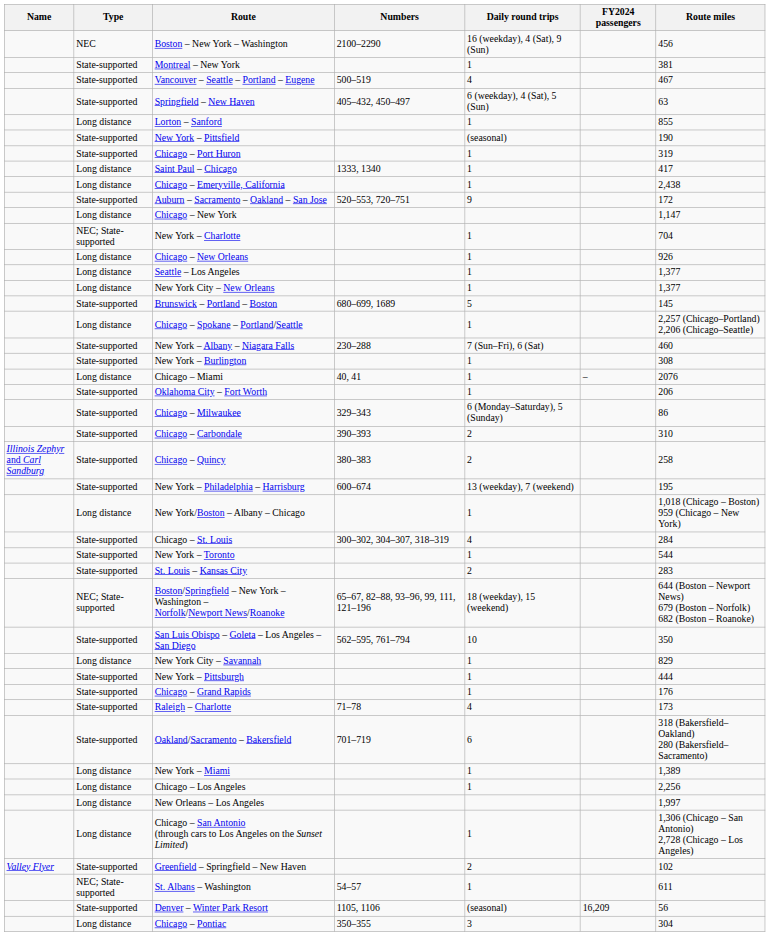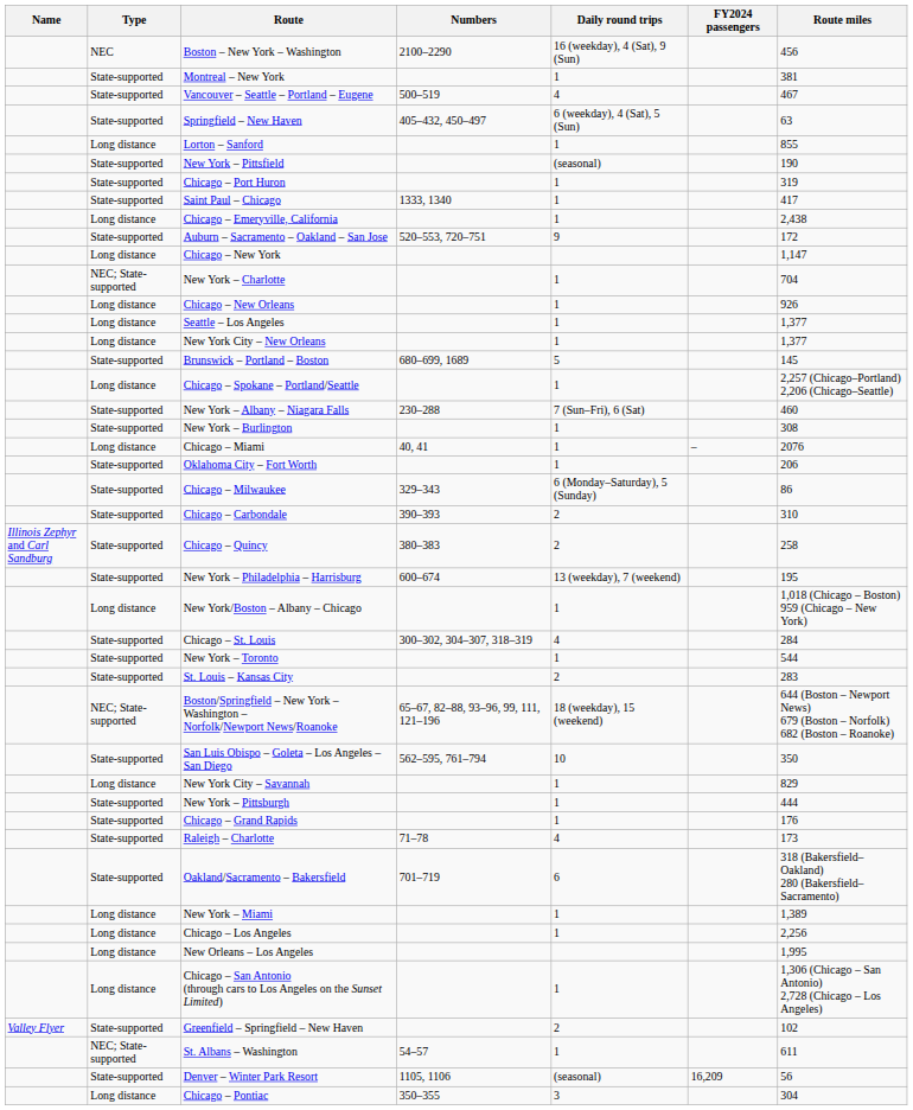 <table class="wikitable sortable">
 <tr>
 <th>Name</th>
 <th>Type</th>
 <th>Route </th>
 <th data-sort-type=number>Numbers</th>
 <th data-sort-type=number>Daily round trips</th>
 <th>FY2024 passengers</th>
 <th>Route miles</th>
 </tr>
 <tr>
 <td></td>
 <td>NEC</td>
 <td><a href='#'>Boston</a> – New York – Washington</td>
 <td>2100–2290</td>
 <td>16 (weekday), 4 (Sat), 9 (Sun)</td>
 <td></td>
 <td>456</td>
 </tr>
 <tr>
 <td></td>
 <td>State-supported</td>
 <td><a href='#'>Montreal</a> – New York</td>
 <td></td>
 <td>1</td>
 <td></td>
 <td>381</td>
 </tr>
 <tr>
 <td></td>
 <td>State-supported</td>
 <td><a href='#'>Vancouver</a> – <a href='#'>Seattle</a> – <a href='#'>Portland</a> – <a href='#'>Eugene</a></td>
 <td>500–519</td>
 <td>4</td>
 <td></td>
 <td>467</td>
 </tr>
 <tr>
 <td></td>
 <td>State-supported</td>
 <td><a href='#'>Springfield</a> – <a href='#'>New Haven</a></td>
 <td>405–432, 450–497</td>
 <td>6 (weekday), 4 (Sat), 5 (Sun)</td>
 <td></td>
 <td>63</td>
 </tr>
 <tr>
 <td></td>
 <td>Long distance</td>
 <td><a href='#'>Lorton</a> – <a href='#'>Sanford</a></td>
 <td></td>
 <td>1</td>
 <td></td>
 <td>855</td>
 </tr>
 <tr>
 <td></td>
 <td>State-supported</td>
 <td><a href='#'>New York</a> – <a href='#'>Pittsfield</a></td>
 <td></td>
 <td> (seasonal)</td>
 <td></td>
 <td>190</td>
 </tr>
 <tr>
 <td></td>
 <td>State-supported</td>
 <td><a href='#'>Chicago</a> – <a href='#'>Port Huron</a></td>
 <td></td>
 <td>1</td>
 <td></td>
 <td>319</td>
 </tr>
 <tr>
 <td></td>
-<td>Long distance</td>
+<td>State-supported</td>
 <td><a href='#'>Saint Paul</a> – <a href='#'>Chicago</a></td>
 <td>1333, 1340</td>
 <td>1</td>
 <td></td>
 <td>417</td>
 </tr>
 <tr>
 <td></td>
 <td>Long distance</td>
 <td><a href='#'>Chicago</a> – <a href='#'>Emeryville, California</a></td>
 <td></td>
 <td>1</td>
 <td></td>
 <td>2,438</td>
 </tr>
 <tr>
 <td></td>
 <td>State-supported</td>
 <td><a href='#'>Auburn</a> – <a href='#'>Sacramento</a> – <a href='#'>Oakland</a> – <a href='#'>San Jose</a></td>
 <td>520–553, 720–751</td>
 <td>9</td>
 <td></td>
 <td>172</td>
 </tr>
 <tr>
 <td></td>
 <td>Long distance</td>
 <td><a href='#'>Chicago</a> – New York</td>
 <td></td>
 <td></td>
 <td></td>
 <td>1,147</td>
 </tr>
 <tr>
 <td></td>
 <td>NEC; State-supported</td>
 <td>New York – <a href='#'>Charlotte</a></td>
 <td></td>
 <td>1</td>
 <td></td>
 <td>704</td>
 </tr>
 <tr>
 <td></td>
 <td>Long distance</td>
 <td><a href='#'>Chicago</a> – <a href='#'>New Orleans</a></td>
 <td></td>
 <td>1</td>
 <td></td>
 <td>926</td>
 </tr>
 <tr>
 <td></td>
 <td>Long distance</td>
 <td><a href='#'>Seattle</a> – Los Angeles</td>
 <td></td>
 <td>1</td>
 <td></td>
 <td>1,377</td>
 </tr>
 <tr>
 <td></td>
 <td>Long distance</td>
 <td>New York City – <a href='#'>New Orleans</a></td>
 <td></td>
 <td>1</td>
 <td></td>
 <td>1,377</td>
 </tr>
 <tr>
 <td></td>
 <td>State-supported</td>
 <td><a href='#'>Brunswick</a> – <a href='#'>Portland</a> – <a href='#'>Boston</a></td>
 <td>680–699, 1689</td>
 <td>5</td>
 <td></td>
 <td>145</td>
 </tr>
 <tr>
 <td></td>
 <td>Long distance</td>
 <td><a href='#'>Chicago</a> – <a href='#'>Spokane</a> – <a href='#'>Portland</a>/<a href='#'>Seattle</a></td>
 <td></td>
 <td>1</td>
 <td></td>
 <td>2,257 (Chicago–Portland)<br>2,206 (Chicago–Seattle)</td>
 </tr>
 <tr>
 <td></td>
 <td>State-supported</td>
 <td>New York – <a href='#'>Albany</a> – <a href='#'>Niagara Falls</a></td>
 <td>230–288</td>
 <td>7 (Sun–Fri), 6 (Sat)</td>
 <td></td>
 <td>460</td>
 </tr>
 <tr>
 <td></td>
 <td>State-supported</td>
 <td>New York – <a href='#'>Burlington</a></td>
 <td></td>
 <td>1</td>
 <td></td>
 <td>308</td>
 </tr>
 <tr>
 <td></td>
 <td>Long distance</td>
 <td>Chicago – Miami</td>
 <td>40, 41</td>
 <td>1</td>
 <td>–</td>
 <td>2076</td>
 </tr>
 <tr>
 <td></td>
 <td>State-supported</td>
 <td><a href='#'>Oklahoma City</a> – <a href='#'>Fort Worth</a></td>
 <td></td>
 <td>1</td>
 <td></td>
 <td>206</td>
 </tr>
 <tr>
 <td></td>
 <td>State-supported</td>
 <td><a href='#'>Chicago</a> – <a href='#'>Milwaukee</a></td>
 <td>329–343</td>
 <td>6 (Monday–Saturday), 5 (Sunday)</td>
 <td></td>
 <td>86</td>
 </tr>
 <tr>
 <td></td>
 <td>State-supported</td>
 <td><a href='#'>Chicago</a> – <a href='#'>Carbondale</a></td>
 <td>390–393</td>
 <td>2</td>
 <td></td>
 <td>310</td>
 </tr>
 <tr>
 <td><a href='#'><em>Illinois Zephyr</em><br>and <em>Carl Sandburg</em></a></td>
 <td>State-supported</td>
 <td><a href='#'>Chicago</a> – <a href='#'>Quincy</a></td>
 <td>380–383</td>
 <td>2</td>
 <td></td>
 <td>258</td>
 </tr>
 <tr>
 <td></td>
 <td>State-supported</td>
 <td>New York – <a href='#'>Philadelphia</a> – <a href='#'>Harrisburg</a></td>
 <td>600–674</td>
 <td>13 (weekday), 7 (weekend)</td>
 <td></td>
 <td>195</td>
 </tr>
 <tr>
 <td></td>
 <td>Long distance</td>
 <td>New York/<a href='#'>Boston</a> – Albany – Chicago</td>
 <td></td>
 <td>1</td>
 <td></td>
 <td>1,018 (Chicago – Boston)<br>959 (Chicago – New York)</td>
 </tr>
 <tr>
 <td></td>
 <td>State-supported</td>
 <td>Chicago – <a href='#'>St. Louis</a></td>
 <td>300–302, 304–307, 318–319</td>
 <td>4</td>
 <td></td>
 <td>284</td>
 </tr>
 <tr>
 <td></td>
 <td>State-supported</td>
 <td>New York – <a href='#'>Toronto</a></td>
 <td></td>
 <td>1</td>
 <td></td>
 <td>544</td>
 </tr>
 <tr>
 <td></td>
 <td>State-supported</td>
 <td><a href='#'>St. Louis</a> – <a href='#'>Kansas City</a></td>
 <td></td>
 <td>2</td>
 <td></td>
 <td>283</td>
 </tr>
 <tr>
 <td></td>
 <td>NEC; State-supported</td>
 <td><a href='#'>Boston</a>/<a href='#'>Springfield</a> – New York – Washington –<br><a href='#'>Norfolk</a>/<a href='#'>Newport News</a>/<a href='#'>Roanoke</a></td>
 <td>65–67, 82–88, 93–96, 99, 111, 121–196</td>
 <td>18 (weekday), 15 (weekend)</td>
 <td></td>
 <td>644 (Boston – Newport News)<br>679 (Boston – Norfolk)<br>682 (Boston – Roanoke)</td>
 </tr>
 <tr>
 <td></td>
 <td>State-supported</td>
 <td><a href='#'>San Luis Obispo</a> – <a href='#'>Goleta</a> – Los Angeles – <a href='#'>San Diego</a></td>
 <td>562–595, 761–794</td>
 <td>10</td>
 <td></td>
 <td>350</td>
 </tr>
 <tr>
 <td></td>
 <td>Long distance</td>
 <td>New York City – <a href='#'>Savannah</a></td>
 <td></td>
 <td>1</td>
 <td></td>
 <td>829</td>
 </tr>
 <tr>
 <td></td>
 <td>State-supported</td>
 <td>New York – <a href='#'>Pittsburgh</a></td>
 <td></td>
 <td>1</td>
 <td></td>
 <td>444</td>
 </tr>
 <tr>
 <td></td>
 <td>State-supported</td>
 <td><a href='#'>Chicago</a> – <a href='#'>Grand Rapids</a></td>
 <td></td>
 <td>1</td>
 <td></td>
 <td>176</td>
 </tr>
 <tr>
 <td></td>
 <td>State-supported</td>
 <td><a href='#'>Raleigh</a> – <a href='#'>Charlotte</a></td>
 <td>71–78</td>
 <td>4</td>
 <td></td>
 <td>173</td>
 </tr>
 <tr>
 <td></td>
 <td>State-supported</td>
 <td><a href='#'>Oakland</a>/<a href='#'>Sacramento</a> – <a href='#'>Bakersfield</a></td>
 <td>701–719</td>
 <td>6</td>
 <td></td>
 <td>318 (Bakersfield–Oakland)<br>280 (Bakersfield–Sacramento)</td>
 </tr>
 <tr>
 <td></td>
 <td>Long distance</td>
 <td>New York – <a href='#'>Miami</a></td>
 <td></td>
 <td>1</td>
 <td></td>
 <td>1,389</td>
 </tr>
 <tr>
 <td></td>
 <td>Long distance</td>
 <td>Chicago – Los Angeles</td>
 <td></td>
 <td>1</td>
 <td></td>
 <td>2,256</td>
 </tr>
 <tr>
 <td></td>
 <td>Long distance</td>
 <td>New Orleans – Los Angeles</td>
 <td></td>
 <td></td>
 <td></td>
-<td>1,997</td>
+<td>1,995</td>
 </tr>
 <tr>
 <td></td>
 <td>Long distance</td>
 <td>Chicago – <a href='#'>San Antonio</a><br>(through cars to Los Angeles on the <em>Sunset Limited</em>)</td>
 <td></td>
 <td>1</td>
 <td></td>
 <td>1,306 (Chicago – San Antonio)<br>2,728 (Chicago – Los Angeles)</td>
 </tr>
 <tr>
 <td><em><a href='#'>Valley Flyer</a></em></td>
 <td>State-supported</td>
 <td><a href='#'>Greenfield</a> – Springfield – New Haven</td>
 <td></td>
 <td>2</td>
 <td></td>
 <td>102</td>
 </tr>
 <tr>
 <td></td>
 <td>NEC; State-supported</td>
 <td><a href='#'>St. Albans</a> – Washington</td>
 <td>54–57</td>
 <td>1</td>
 <td></td>
 <td>611</td>
 </tr>
 <tr>
 <td></td>
 <td>State-supported</td>
 <td><a href='#'>Denver</a> – <a href='#'>Winter Park Resort</a></td>
 <td>1105, 1106</td>
 <td> (seasonal)</td>
 <td>16,209</td>
 <td>56</td>
 </tr>
 <tr>
 <td></td>
 <td>Long distance</td>
 <td><a href='#'>Chicago</a> – <a href='#'>Pontiac</a></td>
 <td>350–355</td>
 <td>3</td>
 <td></td>
 <td>304</td>
 </tr>
 </table>
